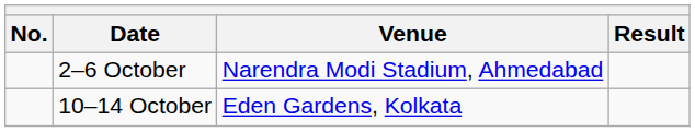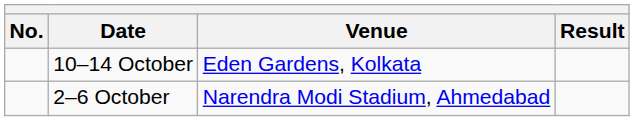 <table class="wikitable">
 <tr>
 <th colspan="4"></th>
 </tr>
 <tr>
 <th>No.</th>
 <th>Date</th>
 <th>Venue</th>
 <th>Result</th>
 </tr>
 <tr>
 <td></td>
+<td>10–14 October</td>
+<td><a href='#'>Eden Gardens</a>, <a href='#'>Kolkata</a></td>
+<td></td>
+</tr>
+<tr>
+<td></td>
 <td>2–6 October</td>
 <td><a href='#'>Narendra Modi Stadium</a>, <a href='#'>Ahmedabad</a></td>
 <td></td>
 </tr>
-<tr>
-<td></td>
-<td>10–14 October</td>
-<td><a href='#'>Eden Gardens</a>, <a href='#'>Kolkata</a></td>
-<td></td>
-</tr>
 </table>
